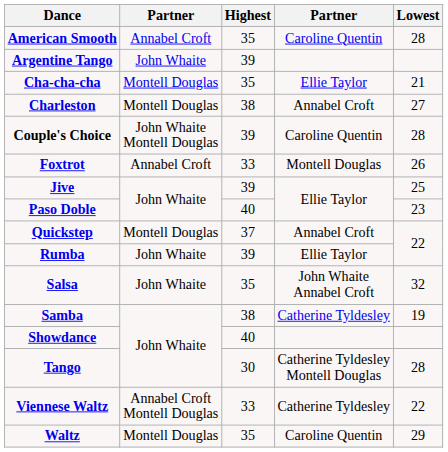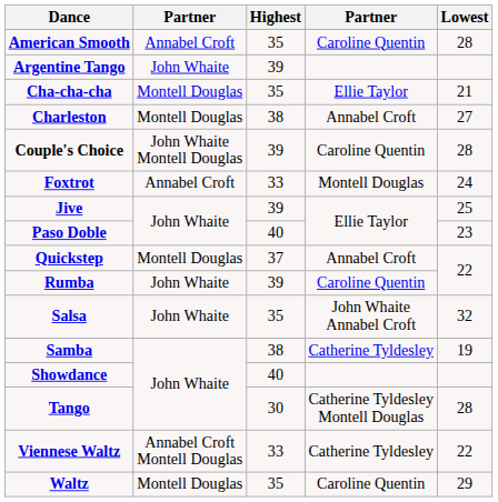 <table class="wikitable sortable collapsed">
 <tr style="text-align:Center; background:cc;">
 <th>Dance</th>
 <th>Partner</th>
 <th>Highest</th>
 <th>Partner</th>
 <th>Lowest</th>
 </tr>
 <tr style="text-align: center; background:#faf6f6">
 <td><strong><a href='#'>American Smooth</a></strong></td>
 <td><a href='#'>Annabel Croft</a></td>
 <td>35</td>
 <td><a href='#'>Caroline Quentin</a></td>
 <td>28</td>
 </tr>
 <tr style="text-align: center; background:#faf6f6">
 <td><strong><a href='#'>Argentine Tango</a></strong></td>
 <td><a href='#'>John Whaite</a></td>
 <td>39</td>
 <td></td>
 <td></td>
 </tr>
 <tr style="text-align: center; background:#faf6f6">
 <td><strong><a href='#'>Cha-cha-cha</a></strong></td>
 <td><a href='#'>Montell Douglas</a></td>
 <td>35</td>
 <td><a href='#'>Ellie Taylor</a></td>
 <td>21</td>
 </tr>
 <tr style="text-align: center; background:#faf6f6">
 <td><strong><a href='#'>Charleston</a></strong></td>
 <td>Montell Douglas</td>
 <td>38</td>
 <td>Annabel Croft</td>
 <td>27</td>
 </tr>
 <tr style="text-align: center; background:#faf6f6">
 <td><strong>Couple's Choice</strong></td>
 <td>John Whaite<br>Montell Douglas</td>
 <td>39</td>
 <td>Caroline Quentin</td>
 <td>28</td>
 </tr>
 <tr style="text-align: center; background:#faf6f6">
 <td><strong><a href='#'>Foxtrot</a></strong></td>
 <td>Annabel Croft</td>
 <td>33</td>
 <td>Montell Douglas</td>
-<td>26</td>
+<td>24</td>
 </tr>
 <tr style="text-align: center; background:#faf6f6">
 <td><strong><a href='#'>Jive</a></strong></td>
 <td rowspan="2">John Whaite</td>
 <td>39</td>
 <td rowspan="2">Ellie Taylor</td>
 <td>25</td>
 </tr>
 <tr style="text-align: center; background:#faf6f6">
 <td><strong><a href='#'>Paso Doble</a></strong></td>
 <td>40</td>
 <td>23</td>
 </tr>
 <tr style="text-align: center; background:#faf6f6">
 <td><strong><a href='#'>Quickstep</a></strong></td>
 <td>Montell Douglas</td>
 <td>37</td>
 <td>Annabel Croft</td>
 <td rowspan="2">22</td>
 </tr>
 <tr style="text-align: center; background:#faf6f6">
 <td><strong><a href='#'>Rumba</a></strong></td>
 <td>John Whaite</td>
 <td>39</td>
-<td>Ellie Taylor</td>
+<td><a href='#'>Caroline Quentin</a></td>
 </tr>
 <tr style="text-align: center; background:#faf6f6">
 <td><strong><a href='#'>Salsa</a></strong></td>
 <td>John Whaite</td>
 <td>35</td>
 <td>John Whaite<br>Annabel Croft</td>
 <td>32</td>
 </tr>
 <tr style="text-align: center; background:#faf6f6">
 <td><strong><a href='#'>Samba</a></strong></td>
 <td rowspan="3">John Whaite</td>
 <td>38</td>
 <td><a href='#'>Catherine Tyldesley</a></td>
 <td>19</td>
 </tr>
 <tr style="text-align: center; background:#faf6f6">
 <td><strong><a href='#'>Showdance</a></strong></td>
 <td>40</td>
 <td></td>
 <td></td>
 </tr>
 <tr style="text-align: center; background:#faf6f6">
 <td><strong><a href='#'>Tango</a></strong></td>
 <td>30</td>
 <td>Catherine Tyldesley<br>Montell Douglas</td>
 <td>28</td>
 </tr>
 <tr style="text-align: center; background:#faf6f6">
 <td><strong><a href='#'>Viennese Waltz</a></strong></td>
 <td>Annabel Croft<br>Montell Douglas</td>
 <td>33</td>
 <td>Catherine Tyldesley</td>
 <td>22</td>
 </tr>
 <tr style="text-align: center; background:#faf6f6">
 <td><strong><a href='#'>Waltz</a></strong></td>
 <td>Montell Douglas</td>
 <td>35</td>
 <td>Caroline Quentin</td>
 <td>29</td>
 </tr>
 </table>
